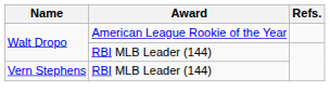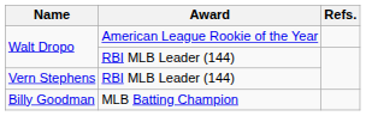 <table class="wikitable">
 <tr>
 <th>Name</th>
 <th>Award</th>
 <th>Refs.</th>
 </tr>
 <tr>
 <td rowspan="2"><a href='#'>Walt Dropo</a></td>
 <td><a href='#'>American League Rookie of the Year</a></td>
 <td></td>
 </tr>
 <tr>
 <td><a href='#'>RBI</a> MLB Leader (144)</td>
 <td rowspan="2"></td>
 </tr>
 <tr>
 <td><a href='#'>Vern Stephens</a></td>
 <td><a href='#'>RBI</a> MLB Leader (144)</td>
 </tr>
+<tr>
+<td><a href='#'>Billy Goodman</a></td>
+<td>MLB <a href='#'>Batting Champion</a></td>
+<td></td>
+</tr>
 </table>
